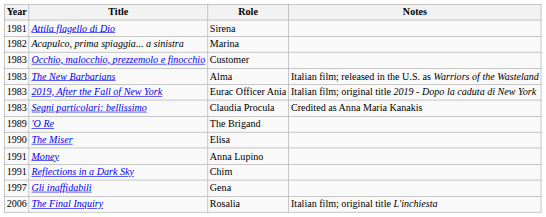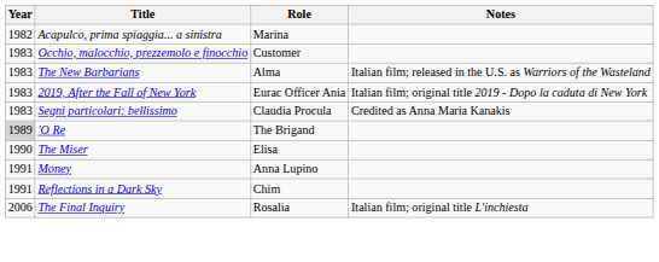 <table class="wikitable sortable">
 <tr>
 <th>Year</th>
 <th>Title</th>
 <th>Role</th>
 <th class="unsortable">Notes</th>
-</tr>
-<tr>
-<td>1981</td>
-<td><em><a href='#'>Attila flagello di Dio</a></em></td>
-<td>Sirena</td>
-<td></td>
 </tr>
 <tr>
 <td>1982</td>
 <td><em>Acapulco, prima spiaggia... a sinistra</em></td>
 <td>Marina</td>
 <td></td>
 </tr>
 <tr>
 <td>1983</td>
 <td><em><a href='#'>Occhio, malocchio, prezzemolo e finocchio</a></em></td>
 <td>Customer</td>
 <td></td>
 </tr>
 <tr>
 <td>1983</td>
 <td><em><a href='#'>The New Barbarians</a></em></td>
 <td>Alma</td>
 <td>Italian film; released in the U.S. as <em>Warriors of the Wasteland</em></td>
 </tr>
 <tr>
 <td>1983</td>
 <td><em><a href='#'>2019, After the Fall of New York</a></em></td>
 <td>Eurac Officer Ania</td>
 <td>Italian film; original title <em>2019 - Dopo la caduta di New York</em></td>
 </tr>
 <tr>
 <td>1983</td>
 <td><em><a href='#'>Segni particolari: bellissimo</a></em></td>
 <td>Claudia Procula</td>
 <td>Credited as Anna Maria Kanakis</td>
 </tr>
 <tr>
-<td>1989</td>
+<td style="background: lightgrey;">1989</td>
 <td><em><a href='#'>'O Re</a></em></td>
 <td>The Brigand</td>
 <td></td>
 </tr>
 <tr>
 <td>1990</td>
 <td><em><a href='#'>The Miser</a></em></td>
 <td>Elisa</td>
 <td></td>
 </tr>
 <tr>
 <td>1991</td>
 <td><em><a href='#'>Money</a></em></td>
 <td>Anna Lupino</td>
 <td></td>
 </tr>
 <tr>
 <td>1991</td>
 <td><em><a href='#'>Reflections in a Dark Sky</a></em></td>
 <td>Chim</td>
 <td></td>
 </tr>
 <tr>
-<td>1997</td>
-<td><em><a href='#'>Gli inaffidabili</a></em></td>
-<td>Gena</td>
-<td></td>
-</tr>
-<tr>
 <td>2006</td>
 <td><em><a href='#'>The Final Inquiry</a></em></td>
 <td>Rosalia</td>
 <td>Italian film; original title <em>L'inchiesta</em></td>
 </tr>
 </table>
